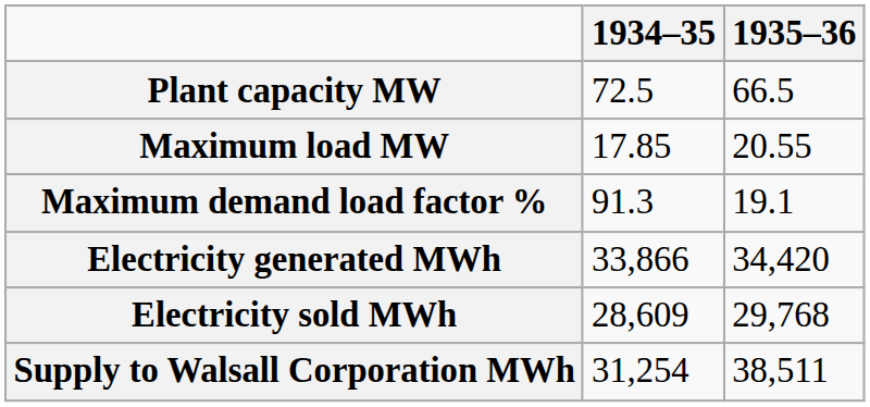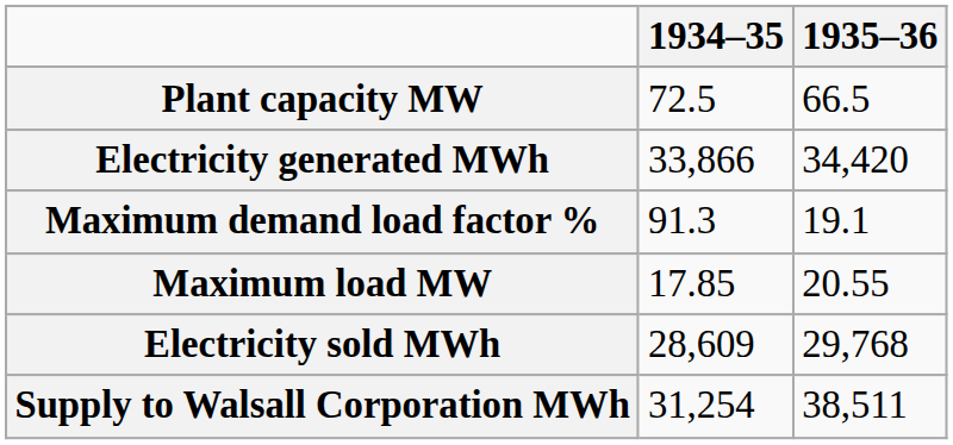 <table class="wikitable">
 <tr>
 <td></td>
 <th>1934–35</th>
 <th>1935–36</th>
 </tr>
 <tr>
 <th>Plant capacity MW</th>
 <td>72.5</td>
 <td>66.5</td>
 </tr>
 <tr>
-<th>Maximum load MW</th>
-<td>17.85</td>
-<td>20.55</td>
+<th>Electricity generated MWh</th>
+<td>33,866</td>
+<td>34,420</td>
 </tr>
 <tr>
 <th>Maximum demand load factor %</th>
 <td>91.3</td>
 <td>19.1</td>
 </tr>
 <tr>
-<th>Electricity generated MWh</th>
-<td>33,866</td>
-<td>34,420</td>
+<th>Maximum load MW</th>
+<td>17.85</td>
+<td>20.55</td>
 </tr>
 <tr>
 <th>Electricity sold MWh</th>
 <td>28,609</td>
 <td>29,768</td>
 </tr>
 <tr>
 <th>Supply to Walsall Corporation MWh</th>
 <td>31,254</td>
 <td>38,511</td>
 </tr>
 </table>
